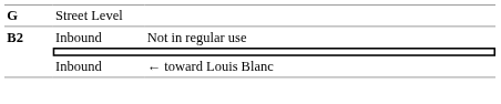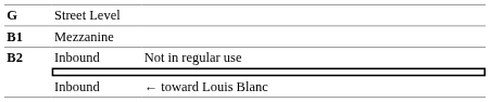 <table cellspacing="0" cellpadding="3" border="0">
 <tr>
 <td style="border-top:solid 1px gray;" width="50" valign="top"><strong>G</strong></td>
 <td style="border-top:solid 1px gray;" width="100" valign="top">Street Level</td>
+<td style="border-top:solid 1px gray;" width="400" valign="top"></td>
+</tr>
+<tr>
+<td style="border-top:solid 1px gray;" width="50" valign="top"><strong>B1</strong></td>
+<td style="border-top:solid 1px gray;" width="100" valign="top">Mezzanine</td>
 <td style="border-top:solid 1px gray;" width="400" valign="top"></td>
 </tr>
 <tr>
 <td rowspan="3" style="border-top:solid 1px gray;border-bottom:solid 1px gray;" width="50" valign="top"><strong>B2</strong></td>
 <td style="border-top:solid 1px gray;" width="100">Inbound</td>
 <td style="border-top:solid 1px gray;" width="390">Not in regular use</td>
 </tr>
 <tr>
 <td colspan="2" style="border-top:solid 2px black;border-right:solid 2px black;border-left:solid 2px black;border-bottom:solid 2px black;text-align:center;"></td>
 </tr>
 <tr>
 <td style="border-bottom:solid 1px gray;" width="100">Inbound</td>
 <td style="border-bottom:solid 1px gray;" width="390">←   toward Louis Blanc <br></td>
 </tr>
 </table>
